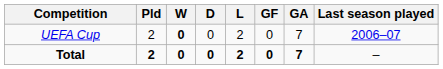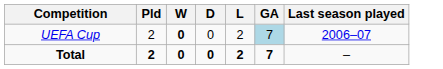 <table class="wikitable" style="text-align: center;">
 <tr>
 <th width="160">Competition</th>
 <th width="30">Pld</th>
 <th width="30">W</th>
 <th width="30">D</th>
 <th width="30">L</th>
-<th width="30">GF</th>
 <th width="30">GA</th>
 <th width="150">Last season played</th>
 </tr>
 <tr>
 <td><a href='#'><em>UEFA Cup</em></a></td>
 <td>2</td>
 <td><strong>0</strong></td>
 <td>0</td>
 <td>2</td>
-<td>0</td>
-<td>7</td>
+<td style="background: lightblue;">7</td>
 <td><a href='#'>2006–07</a></td>
 </tr>
 <tr>
 <td><strong>Total</strong></td>
 <td><strong>2</strong></td>
 <td><strong>0</strong></td>
 <td><strong>0</strong></td>
 <td><strong>2</strong></td>
-<td><strong>0</strong></td>
 <td><strong>7</strong></td>
 <td>–</td>
 </tr>
 </table>
